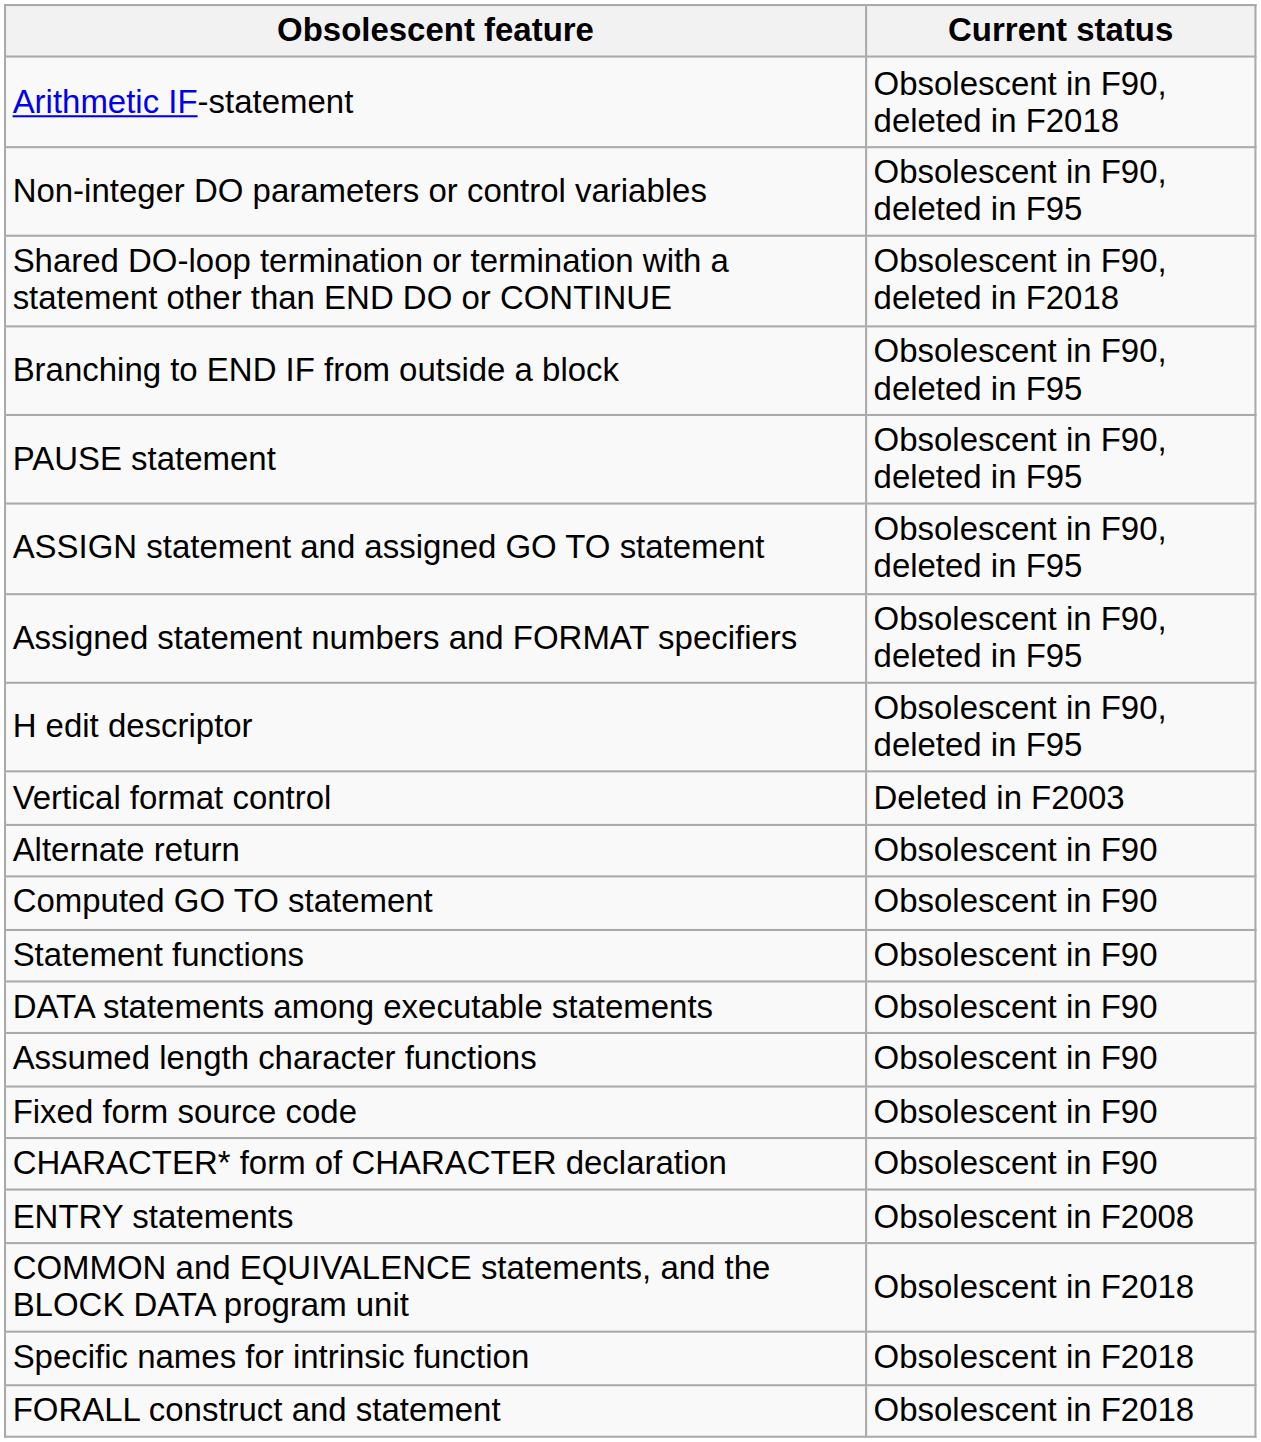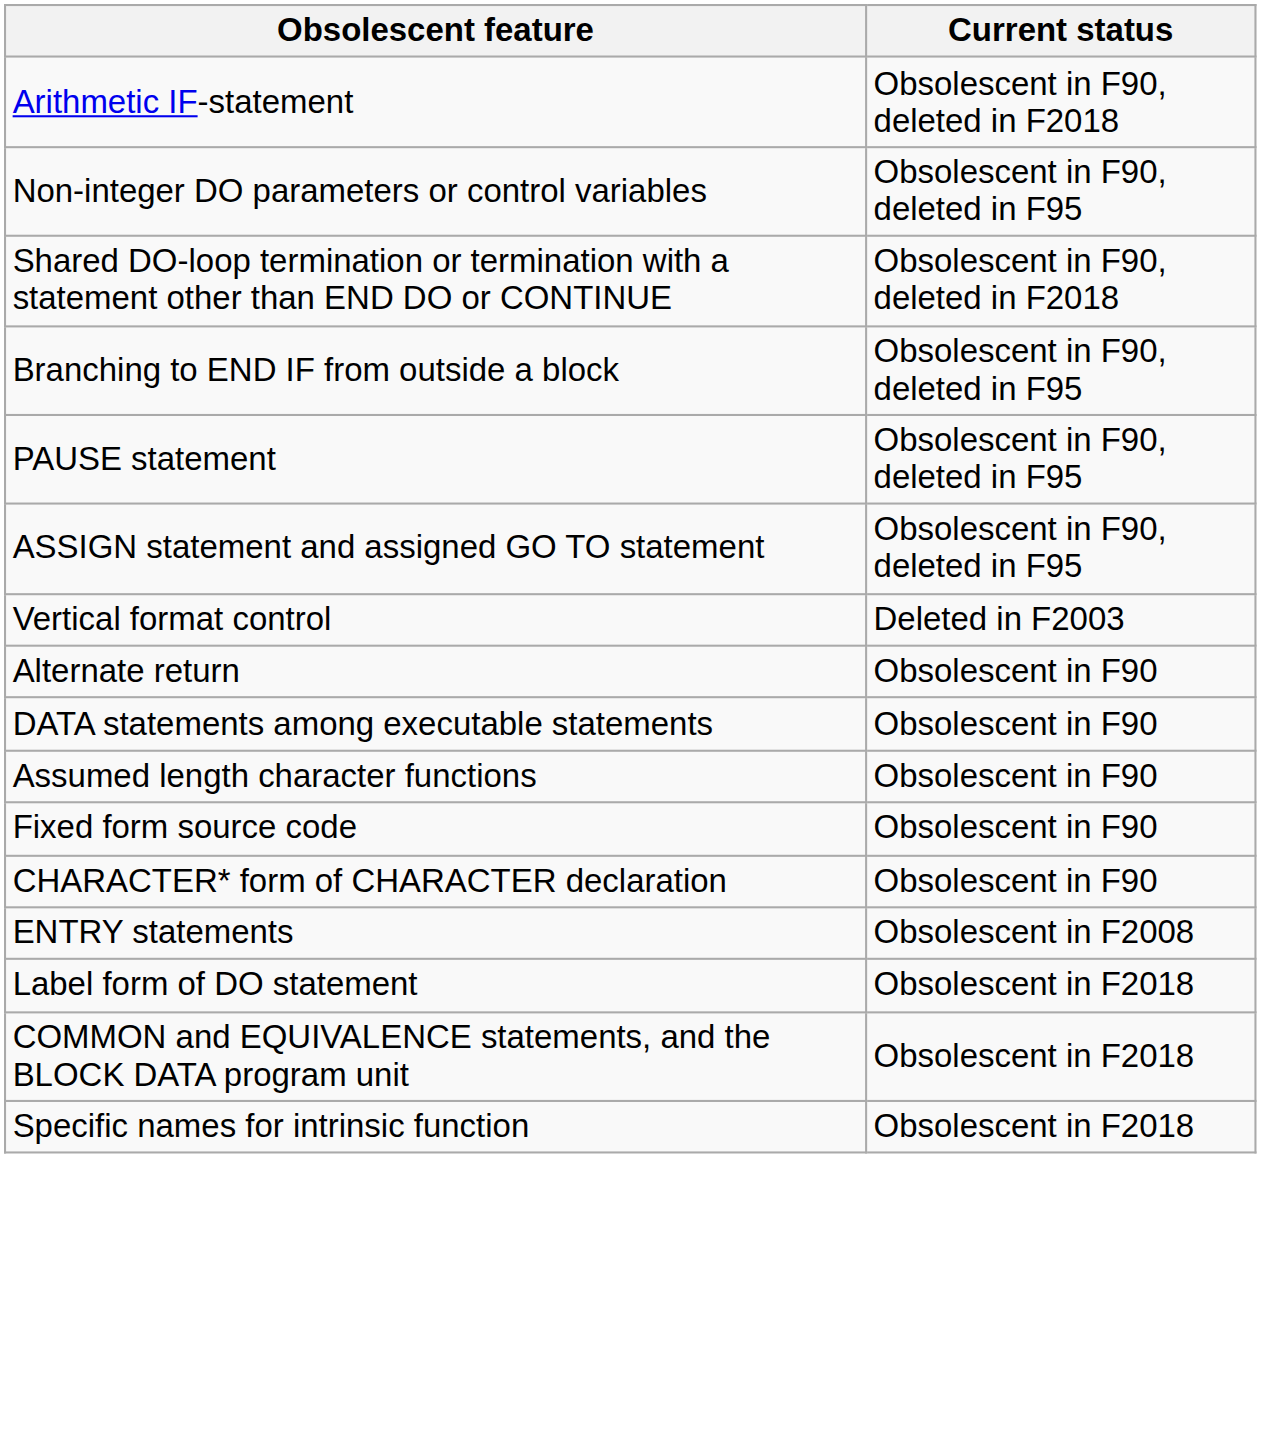 <table class="wikitable sortable">
 <tr>
 <th>Obsolescent feature</th>
 <th>Current status</th>
 </tr>
 <tr>
 <td><a href='#'>Arithmetic IF</a>-statement</td>
 <td>Obsolescent in F90, deleted in F2018</td>
 </tr>
 <tr>
 <td>Non-integer DO parameters or control variables</td>
 <td>Obsolescent in F90, deleted in F95</td>
 </tr>
 <tr>
 <td>Shared DO-loop termination or termination with a statement other than END DO or CONTINUE  </td>
 <td>Obsolescent in F90, deleted in F2018</td>
 </tr>
 <tr>
 <td>Branching to END IF from outside a block</td>
 <td>Obsolescent in F90, deleted in F95</td>
 </tr>
 <tr>
 <td>PAUSE statement</td>
 <td>Obsolescent in F90, deleted in F95</td>
 </tr>
 <tr>
 <td>ASSIGN statement and assigned GO TO statement</td>
 <td>Obsolescent in F90, deleted in F95</td>
 </tr>
 <tr>
-<td>Assigned statement numbers and FORMAT specifiers</td>
-<td>Obsolescent in F90, deleted in F95</td>
-</tr>
-<tr>
-<td>H edit descriptor</td>
-<td>Obsolescent in F90, deleted in F95</td>
-</tr>
-<tr>
 <td>Vertical format control</td>
 <td>Deleted in F2003</td>
 </tr>
 <tr>
 <td>Alternate return</td>
-<td>Obsolescent in F90</td>
-</tr>
-<tr>
-<td>Computed GO TO statement</td>
-<td>Obsolescent in F90</td>
-</tr>
-<tr>
-<td>Statement functions</td>
 <td>Obsolescent in F90</td>
 </tr>
 <tr>
 <td>DATA statements among executable statements</td>
 <td>Obsolescent in F90</td>
 </tr>
 <tr>
 <td>Assumed length character functions</td>
 <td>Obsolescent in F90</td>
 </tr>
 <tr>
 <td>Fixed form source code</td>
 <td>Obsolescent in F90</td>
 </tr>
 <tr>
 <td>CHARACTER* form of CHARACTER declaration</td>
 <td>Obsolescent in F90</td>
 </tr>
 <tr>
 <td>ENTRY statements</td>
 <td>Obsolescent in F2008</td>
 </tr>
 <tr>
+<td>Label form of DO statement</td>
+<td>Obsolescent in F2018</td>
+</tr>
+<tr>
 <td>COMMON and EQUIVALENCE statements, and the BLOCK DATA program unit</td>
 <td>Obsolescent in F2018</td>
 </tr>
 <tr>
 <td>Specific names for intrinsic function</td>
 <td>Obsolescent in F2018</td>
 </tr>
-<tr>
-<td>FORALL construct and statement</td>
-<td>Obsolescent in F2018</td>
-</tr>
 </table>
